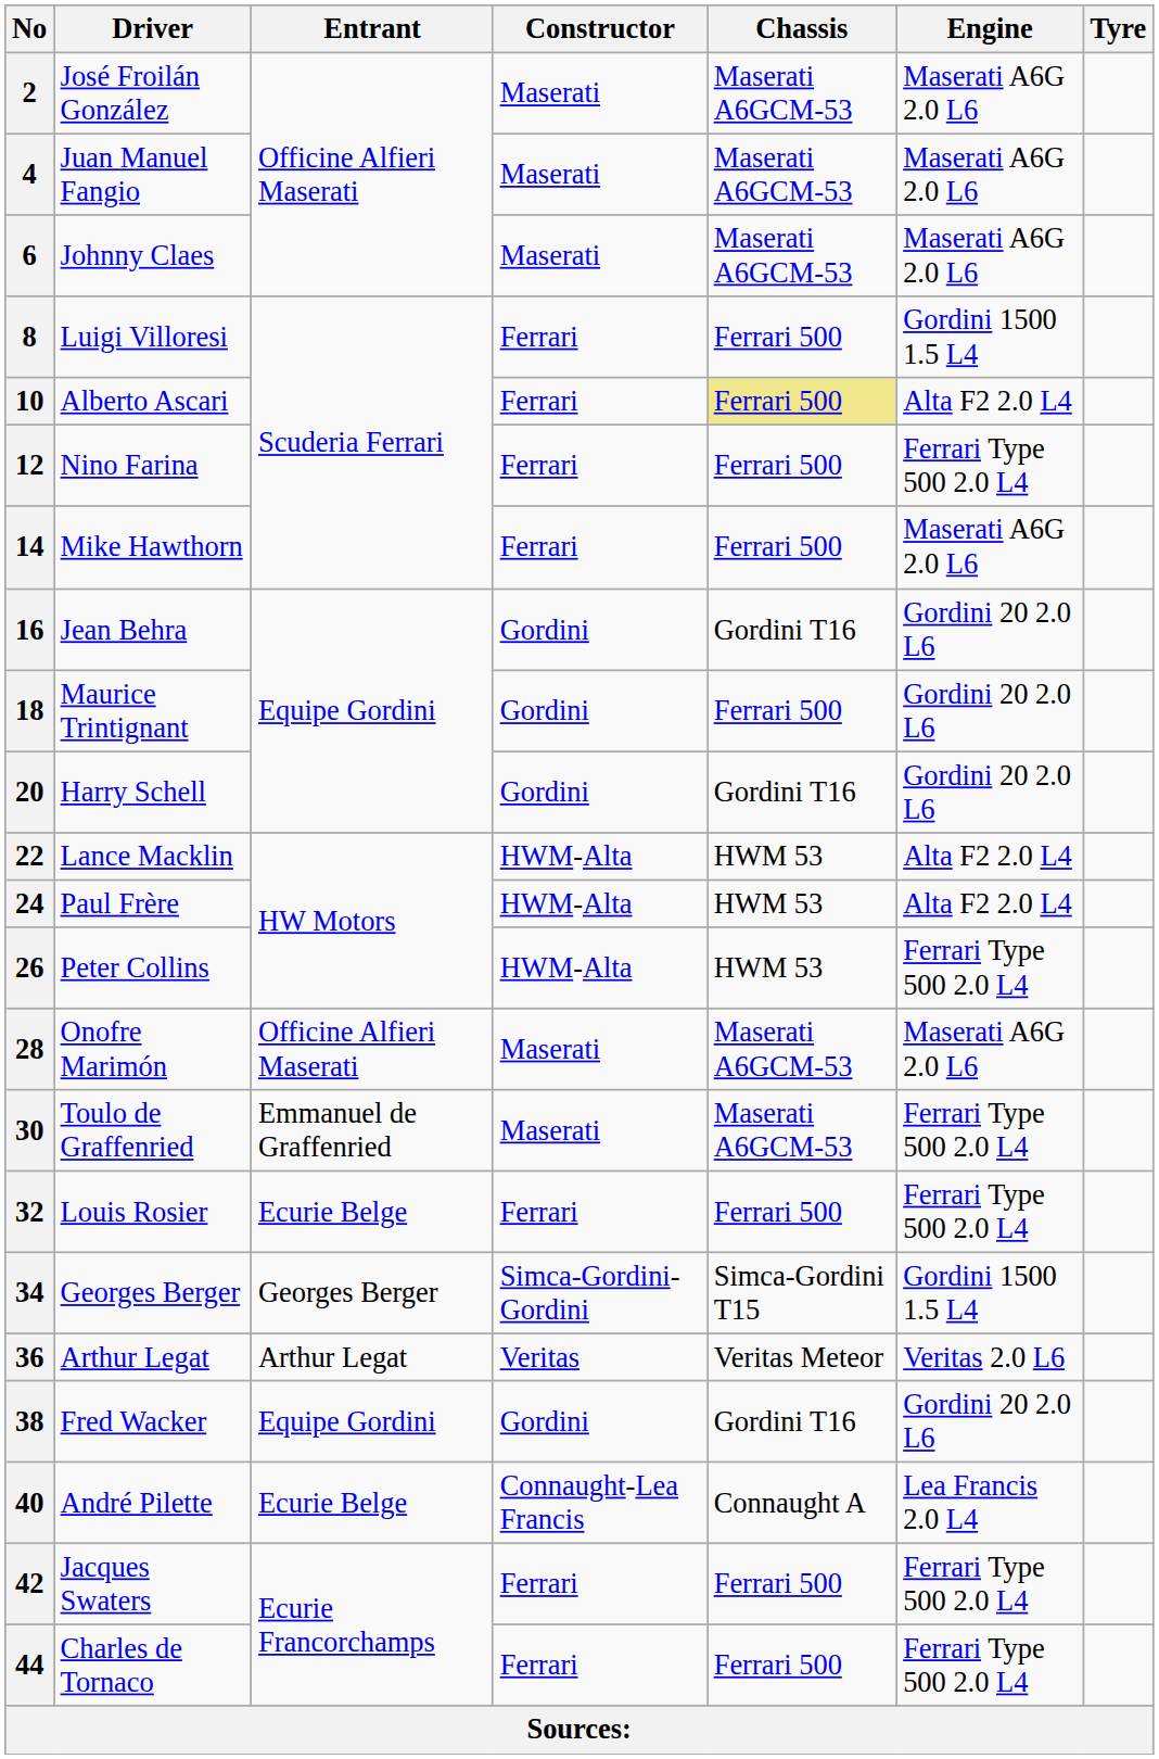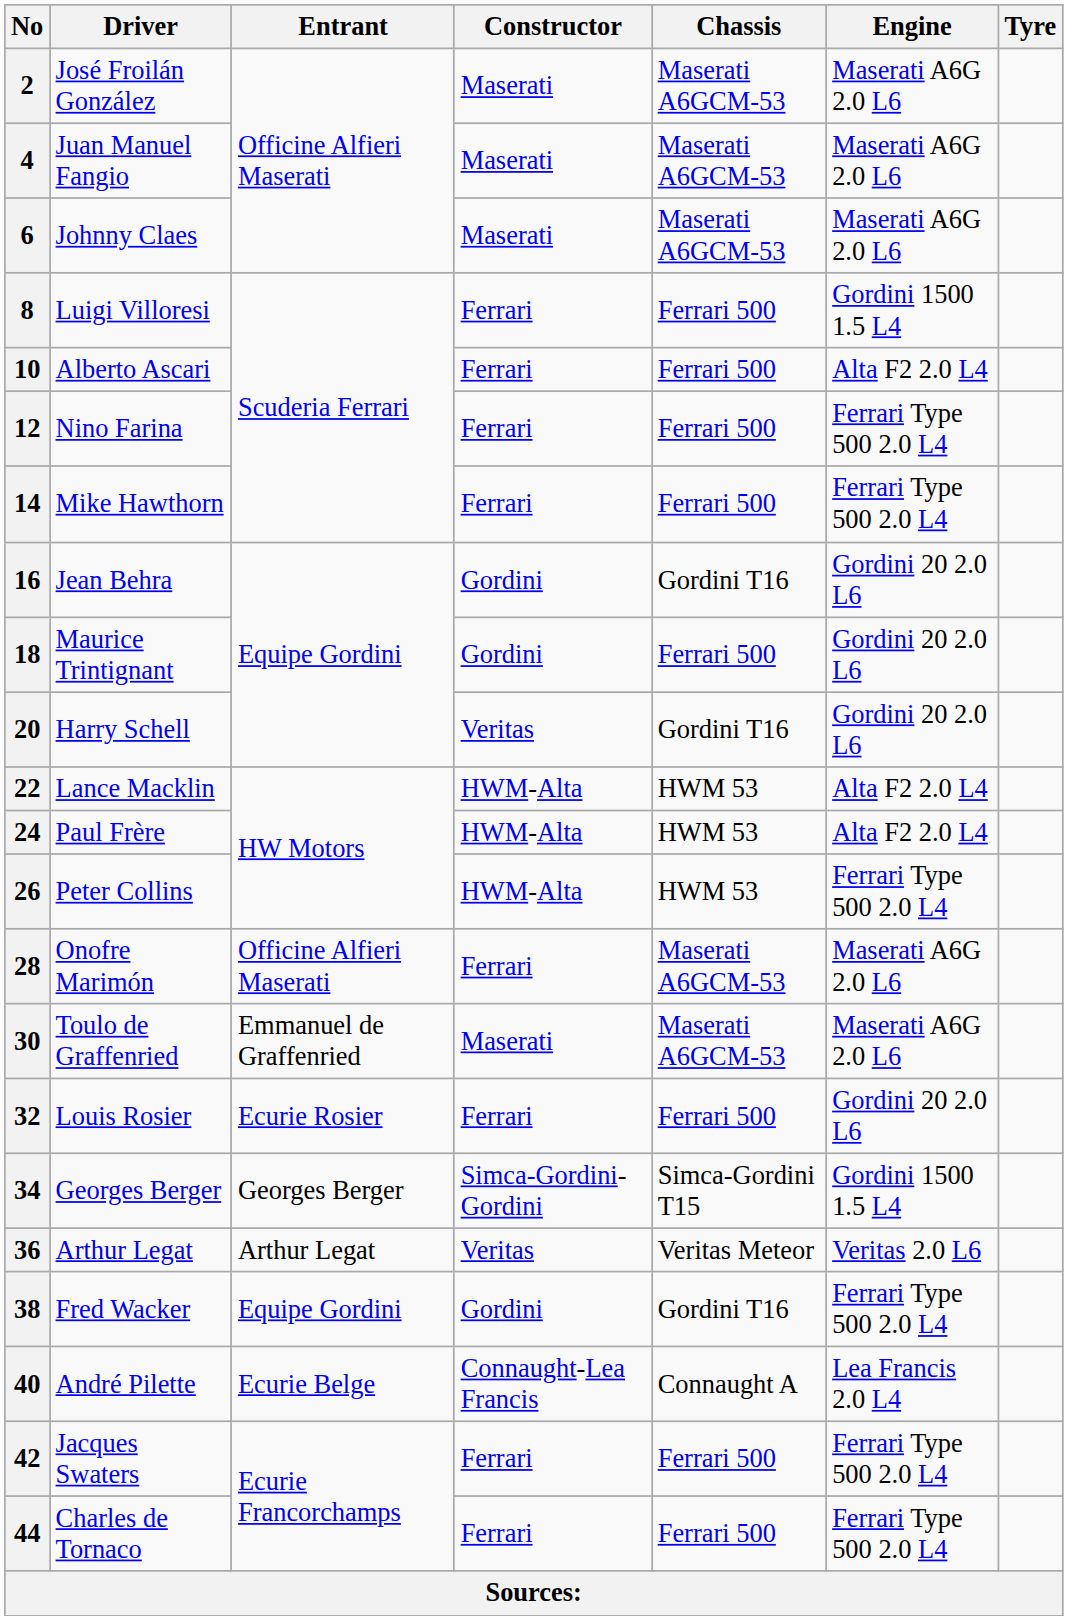 <table class="wikitable sortable" style="font-size: 95%;">
 <tr>
 <th>No</th>
 <th>Driver</th>
 <th>Entrant</th>
 <th>Constructor</th>
 <th>Chassis</th>
 <th>Engine</th>
 <th>Tyre</th>
 </tr>
 <tr>
 <th>2</th>
 <td> <a href='#'>José Froilán González</a></td>
 <td rowspan=3><a href='#'>Officine Alfieri Maserati</a></td>
 <td><a href='#'>Maserati</a></td>
 <td><a href='#'>Maserati A6GCM-53</a></td>
 <td><a href='#'>Maserati</a> A6G 2.0 <a href='#'>L6</a></td>
 <td align="center"></td>
 </tr>
 <tr>
 <th>4</th>
 <td> <a href='#'>Juan Manuel Fangio</a></td>
 <td><a href='#'>Maserati</a></td>
 <td><a href='#'>Maserati A6GCM-53</a></td>
 <td><a href='#'>Maserati</a> A6G 2.0 <a href='#'>L6</a></td>
 <td align="center"></td>
 </tr>
 <tr>
 <th>6</th>
 <td> <a href='#'>Johnny Claes</a></td>
 <td><a href='#'>Maserati</a></td>
 <td><a href='#'>Maserati A6GCM-53</a></td>
 <td><a href='#'>Maserati</a> A6G 2.0 <a href='#'>L6</a></td>
 <td align="center"></td>
 </tr>
 <tr>
 <th>8</th>
 <td> <a href='#'>Luigi Villoresi</a></td>
 <td rowspan=4><a href='#'>Scuderia Ferrari</a></td>
 <td><a href='#'>Ferrari</a></td>
 <td><a href='#'>Ferrari 500</a></td>
 <td><a href='#'>Gordini</a> 1500 1.5 <a href='#'>L4</a></td>
 <td align="center"></td>
 </tr>
 <tr>
 <th>10</th>
 <td> <a href='#'>Alberto Ascari</a></td>
 <td><a href='#'>Ferrari</a></td>
-<td style="background: khaki;"><a href='#'>Ferrari 500</a></td>
+<td><a href='#'>Ferrari 500</a></td>
 <td><a href='#'>Alta</a> F2 2.0 <a href='#'>L4</a></td>
 <td align="center"></td>
 </tr>
 <tr>
 <th>12</th>
 <td> <a href='#'>Nino Farina</a></td>
 <td><a href='#'>Ferrari</a></td>
 <td><a href='#'>Ferrari 500</a></td>
 <td><a href='#'>Ferrari</a> Type 500 2.0 <a href='#'>L4</a></td>
 <td align="center"></td>
 </tr>
 <tr>
 <th>14</th>
 <td> <a href='#'>Mike Hawthorn</a></td>
 <td><a href='#'>Ferrari</a></td>
 <td><a href='#'>Ferrari 500</a></td>
-<td><a href='#'>Maserati</a> A6G 2.0 <a href='#'>L6</a></td>
+<td><a href='#'>Ferrari</a> Type 500 2.0 <a href='#'>L4</a></td>
 <td align="center"></td>
 </tr>
 <tr>
 <th>16</th>
 <td> <a href='#'>Jean Behra</a></td>
 <td rowspan=3><a href='#'>Equipe Gordini</a></td>
 <td><a href='#'>Gordini</a></td>
 <td>Gordini T16</td>
 <td><a href='#'>Gordini</a> 20 2.0 <a href='#'>L6</a></td>
 <td align="center"></td>
 </tr>
 <tr>
 <th>18</th>
 <td> <a href='#'>Maurice Trintignant</a></td>
 <td><a href='#'>Gordini</a></td>
 <td><a href='#'>Ferrari 500</a></td>
 <td><a href='#'>Gordini</a> 20 2.0 <a href='#'>L6</a></td>
 <td align="center"></td>
 </tr>
 <tr>
 <th>20</th>
 <td> <a href='#'>Harry Schell</a></td>
-<td><a href='#'>Gordini</a></td>
+<td><a href='#'>Veritas</a></td>
 <td>Gordini T16</td>
 <td><a href='#'>Gordini</a> 20 2.0 <a href='#'>L6</a></td>
 <td align="center"></td>
 </tr>
 <tr>
 <th>22</th>
 <td> <a href='#'>Lance Macklin</a></td>
 <td rowspan=3><a href='#'>HW Motors</a></td>
 <td><a href='#'>HWM</a>-<a href='#'>Alta</a></td>
 <td>HWM 53</td>
 <td><a href='#'>Alta</a> F2 2.0 <a href='#'>L4</a></td>
 <td align="center"></td>
 </tr>
 <tr>
 <th>24</th>
 <td> <a href='#'>Paul Frère</a></td>
 <td><a href='#'>HWM</a>-<a href='#'>Alta</a></td>
 <td>HWM 53</td>
 <td><a href='#'>Alta</a> F2 2.0 <a href='#'>L4</a></td>
 <td align="center"></td>
 </tr>
 <tr>
 <th>26</th>
 <td> <a href='#'>Peter Collins</a></td>
 <td><a href='#'>HWM</a>-<a href='#'>Alta</a></td>
 <td>HWM 53</td>
 <td><a href='#'>Ferrari</a> Type 500 2.0 <a href='#'>L4</a></td>
 <td align="center"></td>
 </tr>
 <tr>
 <th>28</th>
 <td> <a href='#'>Onofre Marimón</a></td>
 <td><a href='#'>Officine Alfieri Maserati</a></td>
-<td><a href='#'>Maserati</a></td>
+<td><a href='#'>Ferrari</a></td>
 <td><a href='#'>Maserati A6GCM-53</a></td>
 <td><a href='#'>Maserati</a> A6G 2.0 <a href='#'>L6</a></td>
 <td align="center"></td>
 </tr>
 <tr>
 <th>30</th>
 <td> <a href='#'>Toulo de Graffenried</a></td>
 <td>Emmanuel de Graffenried</td>
 <td><a href='#'>Maserati</a></td>
 <td><a href='#'>Maserati A6GCM-53</a></td>
-<td><a href='#'>Ferrari</a> Type 500 2.0 <a href='#'>L4</a></td>
+<td><a href='#'>Maserati</a> A6G 2.0 <a href='#'>L6</a></td>
 <td align="center"></td>
 </tr>
 <tr>
 <th>32</th>
 <td> <a href='#'>Louis Rosier</a></td>
-<td><a href='#'>Ecurie Belge</a></td>
+<td><a href='#'>Ecurie Rosier</a></td>
 <td><a href='#'>Ferrari</a></td>
 <td><a href='#'>Ferrari 500</a></td>
-<td><a href='#'>Ferrari</a> Type 500 2.0 <a href='#'>L4</a></td>
+<td><a href='#'>Gordini</a> 20 2.0 <a href='#'>L6</a></td>
 <td align="center"></td>
 </tr>
 <tr>
 <th>34</th>
 <td> <a href='#'>Georges Berger</a></td>
 <td>Georges Berger</td>
 <td><a href='#'>Simca-Gordini</a>-<a href='#'>Gordini</a></td>
 <td>Simca-Gordini T15</td>
 <td><a href='#'>Gordini</a> 1500 1.5 <a href='#'>L4</a></td>
 <td align="center"></td>
 </tr>
 <tr>
 <th>36</th>
 <td> <a href='#'>Arthur Legat</a></td>
 <td>Arthur Legat</td>
 <td><a href='#'>Veritas</a></td>
 <td>Veritas Meteor</td>
 <td><a href='#'>Veritas</a> 2.0 <a href='#'>L6</a></td>
 <td align="center"></td>
 </tr>
 <tr>
 <th>38</th>
 <td> <a href='#'>Fred Wacker</a></td>
 <td><a href='#'>Equipe Gordini</a></td>
 <td><a href='#'>Gordini</a></td>
 <td>Gordini T16</td>
-<td><a href='#'>Gordini</a> 20 2.0 <a href='#'>L6</a></td>
+<td><a href='#'>Ferrari</a> Type 500 2.0 <a href='#'>L4</a></td>
 <td align="center"></td>
 </tr>
 <tr>
 <th>40</th>
 <td> <a href='#'>André Pilette</a></td>
 <td><a href='#'>Ecurie Belge</a></td>
 <td><a href='#'>Connaught</a>-<a href='#'>Lea Francis</a></td>
 <td>Connaught A</td>
 <td><a href='#'>Lea Francis</a> 2.0 <a href='#'>L4</a></td>
 <td align="center"></td>
 </tr>
 <tr>
 <th>42</th>
 <td> <a href='#'>Jacques Swaters</a></td>
 <td rowspan=2><a href='#'>Ecurie Francorchamps</a></td>
 <td><a href='#'>Ferrari</a></td>
 <td><a href='#'>Ferrari 500</a></td>
 <td><a href='#'>Ferrari</a> Type 500 2.0 <a href='#'>L4</a></td>
 <td align="center"></td>
 </tr>
 <tr>
 <th>44</th>
 <td> <a href='#'>Charles de Tornaco</a></td>
 <td><a href='#'>Ferrari</a></td>
 <td><a href='#'>Ferrari 500</a></td>
 <td><a href='#'>Ferrari</a> Type 500 2.0 <a href='#'>L4</a></td>
 <td align="center"></td>
 </tr>
 <tr style="background-color:#E5E4E2" align="center">
 <th colspan=7>Sources: </th>
 </tr>
 <tr>
 </tr>
 </table>
